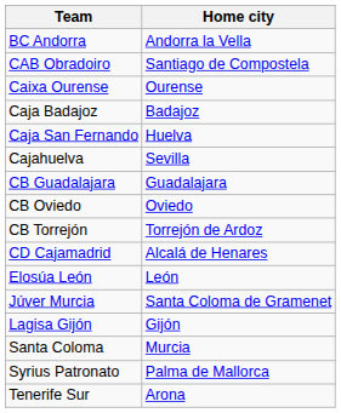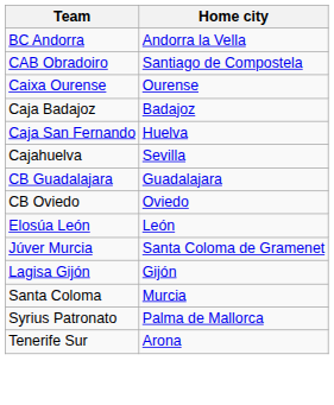 <table class="wikitable sortable">
 <tr>
 <th>Team</th>
 <th>Home city</th>
 </tr>
 <tr>
 <td><a href='#'>BC Andorra</a></td>
 <td> <a href='#'>Andorra la Vella</a></td>
 </tr>
 <tr>
 <td><a href='#'>CAB Obradoiro</a></td>
 <td><a href='#'>Santiago de Compostela</a></td>
 </tr>
 <tr>
 <td><a href='#'>Caixa Ourense</a></td>
 <td><a href='#'>Ourense</a></td>
 </tr>
 <tr>
 <td>Caja Badajoz</td>
 <td><a href='#'>Badajoz</a></td>
 </tr>
 <tr>
 <td><a href='#'>Caja San Fernando</a></td>
 <td><a href='#'>Huelva</a></td>
 </tr>
 <tr>
 <td>Cajahuelva</td>
 <td><a href='#'>Sevilla</a></td>
 </tr>
 <tr>
 <td><a href='#'>CB Guadalajara</a></td>
 <td><a href='#'>Guadalajara</a></td>
 </tr>
 <tr>
 <td>CB Oviedo</td>
 <td><a href='#'>Oviedo</a></td>
 </tr>
 <tr>
-<td>CB Torrejón</td>
-<td><a href='#'>Torrejón de Ardoz</a></td>
-</tr>
-<tr>
-<td><a href='#'>CD Cajamadrid</a></td>
-<td><a href='#'>Alcalá de Henares</a></td>
-</tr>
-<tr>
 <td><a href='#'>Elosúa León</a></td>
 <td><a href='#'>León</a></td>
 </tr>
 <tr>
 <td><a href='#'>Júver Murcia</a></td>
 <td><a href='#'>Santa Coloma de Gramenet</a></td>
 </tr>
 <tr>
 <td><a href='#'>Lagisa Gijón</a></td>
 <td><a href='#'>Gijón</a></td>
 </tr>
 <tr>
 <td>Santa Coloma</td>
 <td><a href='#'>Murcia</a></td>
 </tr>
 <tr>
 <td>Syrius Patronato</td>
 <td><a href='#'>Palma de Mallorca</a></td>
 </tr>
 <tr>
 <td>Tenerife Sur</td>
 <td><a href='#'>Arona</a></td>
 </tr>
 </table>
